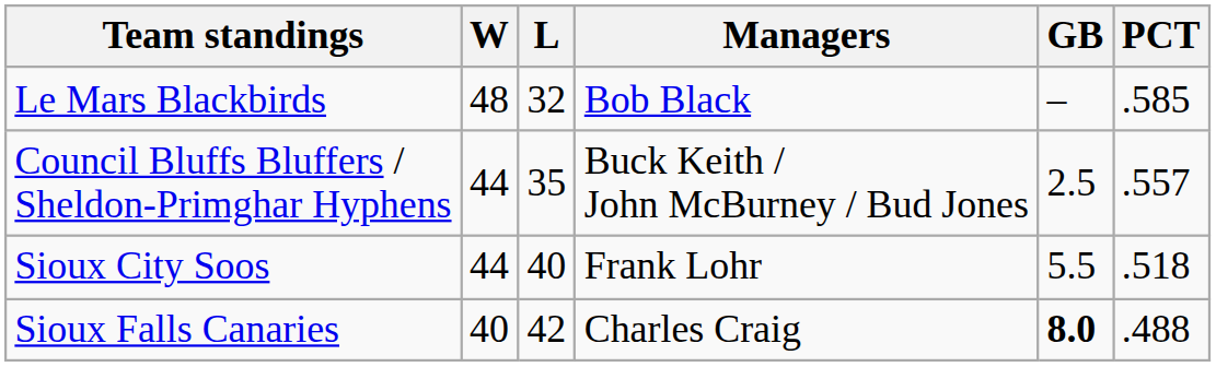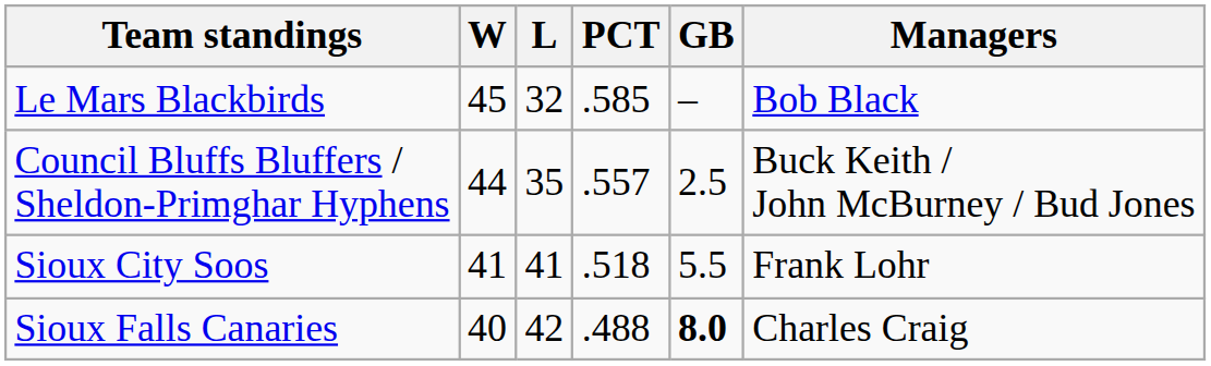 <table class="wikitable">
 <tr>
 <th>Team standings</th>
 <th>W</th>
 <th>L</th>
+<th>PCT</th>
+<th>GB</th>
 <th>Managers</th>
-<th>GB</th>
-<th>PCT</th>
 </tr>
 <tr>
 <td><a href='#'>Le Mars Blackbirds</a></td>
-<td>48</td>
+<td>45</td>
 <td>32</td>
+<td>.585</td>
+<td>–</td>
 <td><a href='#'>Bob Black</a></td>
-<td>–</td>
-<td>.585</td>
 </tr>
 <tr>
 <td><a href='#'>Council Bluffs Bluffers</a> /<br> <a href='#'>Sheldon-Primghar Hyphens</a></td>
 <td>44</td>
 <td>35</td>
+<td>.557</td>
+<td>2.5</td>
 <td>Buck Keith /<br> John McBurney / Bud Jones</td>
-<td>2.5</td>
-<td>.557</td>
 </tr>
 <tr>
 <td><a href='#'>Sioux City Soos</a></td>
-<td>44</td>
-<td>40</td>
+<td>41</td>
+<td>41</td>
+<td>.518</td>
+<td>5.5</td>
 <td>Frank Lohr</td>
-<td>5.5</td>
-<td>.518</td>
 </tr>
 <tr>
 <td><a href='#'>Sioux Falls Canaries</a></td>
 <td>40</td>
 <td>42</td>
+<td>.488</td>
+<td><strong>8.0</strong></td>
 <td>Charles Craig</td>
-<td><strong>8.0</strong></td>
-<td>.488</td>
 </tr>
 </table>
